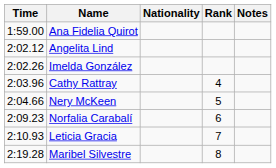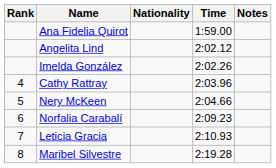 <table class="wikitable sortable" style="text-align:center;font-size:95%">
 <tr>
-<th>Time</th>
+<th>Rank</th>
 <th>Name</th>
 <th>Nationality</th>
-<th>Rank</th>
+<th>Time</th>
 <th>Notes</th>
 </tr>
 <tr>
-<td>1:59.00</td>
+<td></td>
 <td align=left><a href='#'>Ana Fidelia Quirot</a></td>
 <td align=left></td>
-<td></td>
+<td>1:59.00</td>
 <td></td>
 </tr>
 <tr>
-<td>2:02.12</td>
+<td></td>
 <td align=left><a href='#'>Angelita Lind</a></td>
 <td align=left></td>
-<td></td>
+<td>2:02.12</td>
 <td></td>
 </tr>
 <tr>
-<td>2:02.26</td>
+<td></td>
 <td align=left><a href='#'>Imelda González</a></td>
 <td align=left></td>
-<td></td>
+<td>2:02.26</td>
 <td></td>
 </tr>
 <tr>
-<td>2:03.96</td>
+<td>4</td>
 <td align=left><a href='#'>Cathy Rattray</a></td>
 <td align=left></td>
-<td>4</td>
+<td>2:03.96</td>
 <td></td>
 </tr>
 <tr>
-<td>2:04.66</td>
+<td>5</td>
 <td align=left><a href='#'>Nery McKeen</a></td>
 <td align=left></td>
-<td>5</td>
+<td>2:04.66</td>
 <td></td>
 </tr>
 <tr>
-<td>2:09.23</td>
+<td>6</td>
 <td align=left><a href='#'>Norfalia Carabalí</a></td>
 <td align=left></td>
-<td>6</td>
+<td>2:09.23</td>
 <td></td>
 </tr>
 <tr>
-<td>2:10.93</td>
+<td>7</td>
 <td align=left><a href='#'>Leticia Gracia</a></td>
 <td align=left></td>
-<td>7</td>
+<td>2:10.93</td>
 <td></td>
 </tr>
 <tr>
-<td>2:19.28</td>
+<td>8</td>
 <td align=left><a href='#'>Maribel Silvestre</a></td>
 <td align=left></td>
-<td>8</td>
+<td>2:19.28</td>
 <td></td>
 </tr>
 </table>
